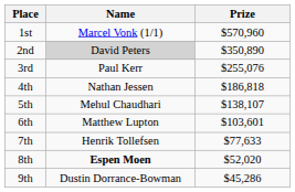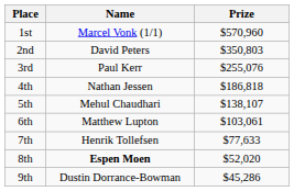 <table class="wikitable">
 <tr>
 <th width="50">Place</th>
 <th width="200">Name</th>
 <th width="125">Prize</th>
 </tr>
 <tr>
 <td align = "center">1st</td>
 <td align = "center"><a href='#'>Marcel Vonk</a> (1/1)</td>
 <td align = "center">$570,960</td>
 </tr>
 <tr>
 <td align = "center">2nd</td>
-<td align = "center" style="background: lightgrey;">David Peters</td>
-<td align = "center">$350,890</td>
+<td align = "center">David Peters</td>
+<td align = "center">$350,803</td>
 </tr>
 <tr>
 <td align = "center">3rd</td>
 <td align = "center">Paul Kerr</td>
 <td align = "center">$255,076</td>
 </tr>
 <tr>
 <td align = "center">4th</td>
 <td align = "center">Nathan Jessen</td>
 <td align = "center">$186,818</td>
 </tr>
 <tr>
 <td align = "center">5th</td>
 <td align = "center">Mehul Chaudhari</td>
 <td align = "center">$138,107</td>
 </tr>
 <tr>
 <td align = "center">6th</td>
 <td align = "center">Matthew Lupton</td>
-<td align = "center">$103,601</td>
+<td align = "center">$103,061</td>
 </tr>
 <tr>
 <td align = "center">7th</td>
 <td align = "center">Henrik Tollefsen</td>
 <td align = "center">$77,633</td>
 </tr>
 <tr>
 <td align = "center">8th</td>
 <td align = "center"><strong>Espen Moen</strong></td>
 <td align = "center">$52,020</td>
 </tr>
 <tr>
 <td align = "center">9th</td>
 <td align = "center">Dustin Dorrance-Bowman</td>
 <td align = "center">$45,286</td>
 </tr>
 </table>
